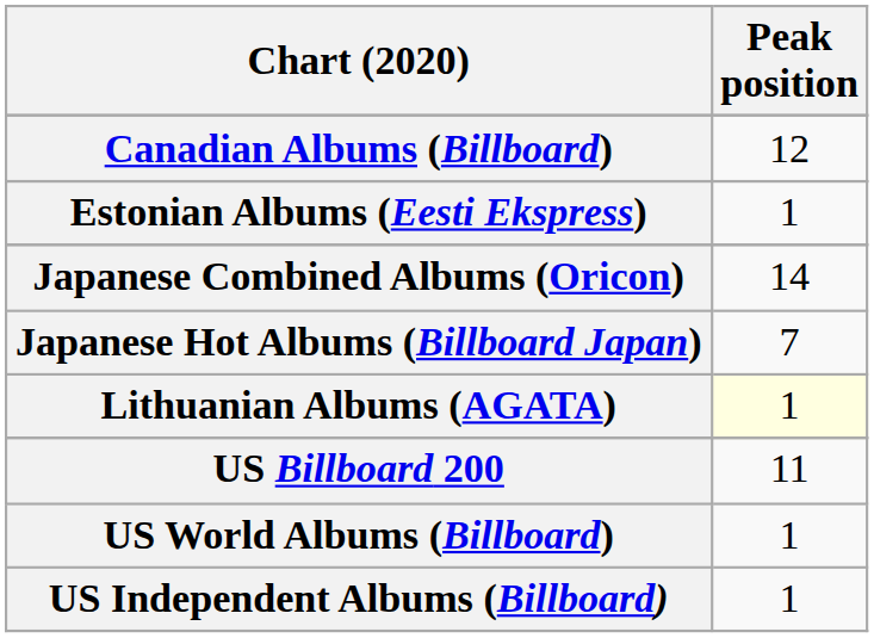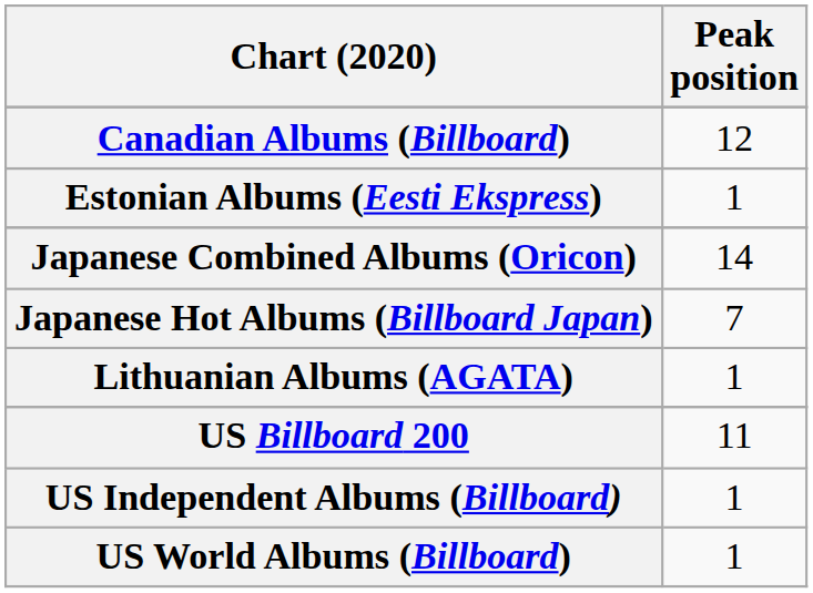 <table class="wikitable sortable plainrowheaders" style="text-align:center">
 <tr>
 <th scope="col">Chart (2020)</th>
 <th scope="col">Peak<br>position</th>
 </tr>
 <tr>
 </tr>
 <tr>
 </tr>
 <tr>
 </tr>
 <tr>
 </tr>
 <tr>
 <th scope="row"><a href='#'>Canadian Albums</a> (<em><a href='#'>Billboard</a></em>)</th>
 <td>12</td>
 </tr>
 <tr>
 </tr>
 <tr>
 </tr>
 <tr>
 </tr>
 <tr>
 <th scope="row">Estonian Albums (<em><a href='#'>Eesti Ekspress</a></em>)</th>
 <td>1</td>
 </tr>
 <tr>
 </tr>
 <tr>
 </tr>
 <tr>
 </tr>
 <tr>
 </tr>
 <tr>
 </tr>
 <tr>
 <th scope="row">Japanese Combined Albums (<a href='#'>Oricon</a>)</th>
 <td>14</td>
 </tr>
 <tr>
 <th scope="row">Japanese Hot Albums (<em><a href='#'>Billboard Japan</a></em>)</th>
 <td>7</td>
 </tr>
 <tr>
 <th scope="row">Lithuanian Albums (<a href='#'>AGATA</a>)</th>
-<td style="background: lightyellow;">1</td>
+<td>1</td>
 </tr>
 <tr>
 </tr>
 <tr>
 </tr>
 <tr>
 </tr>
 <tr>
 </tr>
 <tr>
 </tr>
 <tr>
 </tr>
 <tr>
 <th scope="row">US <a href='#'><em>Billboard</em> 200</a></th>
 <td>11</td>
 </tr>
 <tr>
-<th scope="row">US World Albums (<a href='#'><em>Billboard</em></a>) </th>
+<th scope="row">US Independent Albums (<a href='#'><em>Billboard</a>) </th>
 <td>1</td>
 </tr>
 <tr>
-<th scope="row">US Independent Albums (<a href='#'><em>Billboard</a>) </th>
+<th scope="row">US World Albums (<a href='#'><em>Billboard</em></a>) </th>
 <td>1</td>
 </tr>
 <tr>
 </tr>
 </table>
